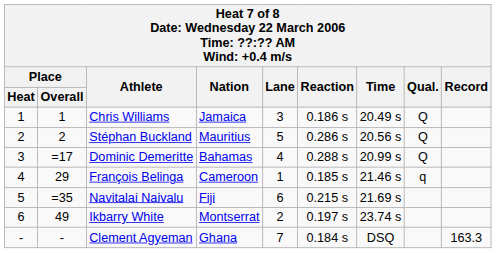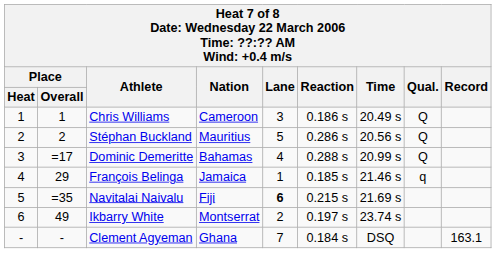 <table class="wikitable">
 <tr>
 <th colspan=9>Heat 7 of 8 <br> Date: Wednesday 22 March 2006 <br> Time: ??:?? AM <br> Wind: +0.4 m/s</th>
 </tr>
 <tr>
 <th colspan=2>Place</th>
 <th rowspan=2>Athlete</th>
 <th rowspan=2>Nation</th>
 <th rowspan=2>Lane</th>
 <th rowspan=2>Reaction</th>
 <th rowspan=2>Time</th>
 <th rowspan=2>Qual.</th>
 <th rowspan=2>Record</th>
 </tr>
 <tr>
 <th>Heat</th>
 <th>Overall</th>
 </tr>
 <tr>
 <td align="center">1</td>
 <td align="center">1</td>
 <td align="left"><a href='#'>Chris Williams</a></td>
-<td align="left"> <a href='#'>Jamaica</a></td>
+<td align="left"> <a href='#'>Cameroon</a></td>
 <td align="center">3</td>
 <td align="center">0.186 s</td>
 <td align="center">20.49 s</td>
 <td align="center">Q</td>
 <td align="center"></td>
 </tr>
 <tr>
 <td align="center">2</td>
 <td align="center">2</td>
 <td align="left"><a href='#'>Stéphan Buckland</a></td>
 <td align="left"> <a href='#'>Mauritius</a></td>
 <td align="center">5</td>
 <td align="center">0.286 s</td>
 <td align="center">20.56 s</td>
 <td align="center">Q</td>
 <td align="center"></td>
 </tr>
 <tr>
 <td align="center">3</td>
 <td align="center">=17</td>
 <td align="left"><a href='#'>Dominic Demeritte</a></td>
 <td align="left"> <a href='#'>Bahamas</a></td>
 <td align="center">4</td>
 <td align="center">0.288 s</td>
 <td align="center">20.99 s</td>
 <td align="center">Q</td>
 <td align="center"></td>
 </tr>
 <tr>
 <td align="center">4</td>
 <td align="center">29</td>
 <td align="left"><a href='#'>François Belinga</a></td>
-<td align="left"> <a href='#'>Cameroon</a></td>
+<td align="left"> <a href='#'>Jamaica</a></td>
 <td align="center">1</td>
 <td align="center">0.185 s</td>
 <td align="center">21.46 s</td>
 <td align="center">q</td>
 <td align="center"></td>
 </tr>
 <tr>
 <td align="center">5</td>
 <td align="center">=35</td>
 <td align="left"><a href='#'>Navitalai Naivalu</a></td>
 <td align="left"> <a href='#'>Fiji</a></td>
-<td align="center">6</td>
+<td align="center"><strong>6</strong></td>
 <td align="center">0.215 s</td>
 <td align="center">21.69 s</td>
 <td align="center"></td>
 <td align="center"></td>
 </tr>
 <tr>
 <td align="center">6</td>
 <td align="center">49</td>
 <td align="left"><a href='#'>Ikbarry White</a></td>
 <td align="left"> <a href='#'>Montserrat</a></td>
 <td align="center">2</td>
 <td align="center">0.197 s</td>
 <td align="center">23.74 s</td>
 <td align="center"></td>
 <td align="center"></td>
 </tr>
 <tr>
 <td align="center">-</td>
 <td align="center">-</td>
 <td align="left"><a href='#'>Clement Agyeman</a></td>
 <td align="left"> <a href='#'>Ghana</a></td>
 <td align="center">7</td>
 <td align="center">0.184 s</td>
 <td align="center">DSQ</td>
 <td align="center"></td>
-<td align="center">163.3</td>
+<td align="center">163.1</td>
 </tr>
 </table>
